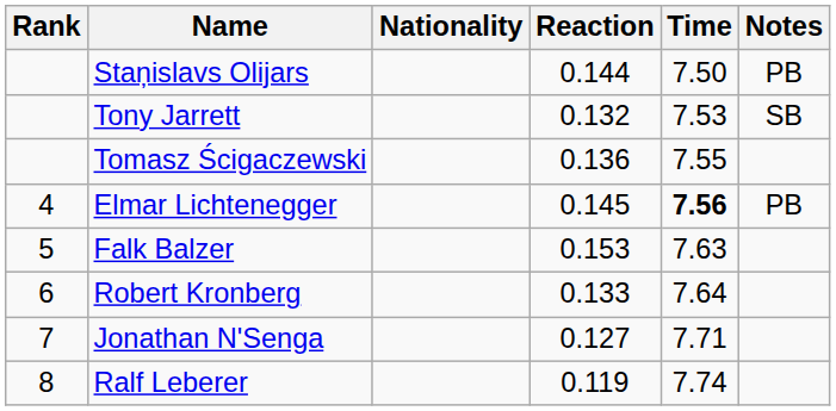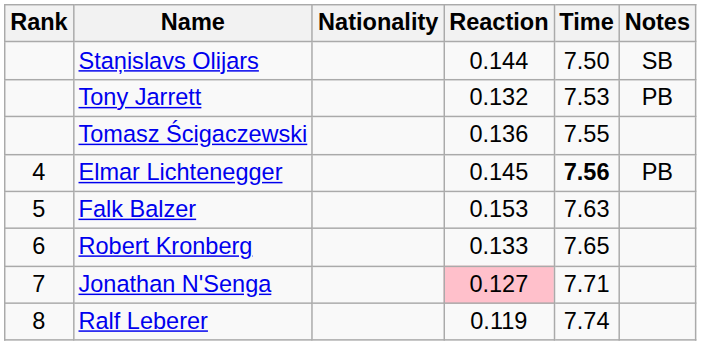 <table class="wikitable sortable" style="text-align:center">
 <tr>
 <th>Rank</th>
 <th>Name</th>
 <th>Nationality</th>
 <th>Reaction</th>
 <th>Time</th>
 <th>Notes</th>
 </tr>
 <tr>
 <td></td>
 <td align="left"><a href='#'>Staņislavs Olijars</a></td>
 <td align=left></td>
 <td>0.144</td>
 <td>7.50</td>
-<td>PB</td>
+<td>SB</td>
 </tr>
 <tr>
 <td></td>
 <td align="left"><a href='#'>Tony Jarrett</a></td>
 <td align=left></td>
 <td>0.132</td>
 <td>7.53</td>
-<td>SB</td>
+<td>PB</td>
 </tr>
 <tr>
 <td></td>
 <td align="left"><a href='#'>Tomasz Ścigaczewski</a></td>
 <td align=left></td>
 <td>0.136</td>
 <td>7.55</td>
 <td></td>
 </tr>
 <tr>
 <td>4</td>
 <td align="left"><a href='#'>Elmar Lichtenegger</a></td>
 <td align=left></td>
 <td>0.145</td>
 <td><strong>7.56</strong></td>
 <td>PB</td>
 </tr>
 <tr>
 <td>5</td>
 <td align="left"><a href='#'>Falk Balzer</a></td>
 <td align=left></td>
 <td>0.153</td>
 <td>7.63</td>
 <td></td>
 </tr>
 <tr>
 <td>6</td>
 <td align="left"><a href='#'>Robert Kronberg</a></td>
 <td align=left></td>
 <td>0.133</td>
-<td>7.64</td>
+<td>7.65</td>
 <td></td>
 </tr>
 <tr>
 <td>7</td>
 <td align="left"><a href='#'>Jonathan N'Senga</a></td>
 <td align=left></td>
-<td>0.127</td>
+<td style="background: pink;">0.127</td>
 <td>7.71</td>
 <td></td>
 </tr>
 <tr>
 <td>8</td>
 <td align="left"><a href='#'>Ralf Leberer</a></td>
 <td align=left></td>
 <td>0.119</td>
 <td>7.74</td>
 <td></td>
 </tr>
 </table>
